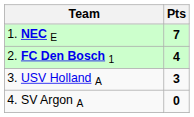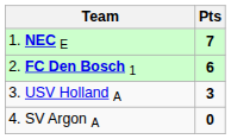 <table class="wikitable" style="text-align:center; float:left; margin-right:1em">
 <tr>
 <th style="width:200px">Team</th>
 <th width=20>Pts</th>
 </tr>
 <tr bgcolor=ccffcc>
 <td align=left>1. <strong><a href='#'>NEC</a></strong> <sub>E</sub></td>
 <td><strong>7</strong></td>
 </tr>
 <tr bgcolor=ccffcc>
 <td align=left>2. <strong><a href='#'>FC Den Bosch</a></strong> <sub>1</sub></td>
-<td><strong>4</strong></td>
+<td><strong>6</strong></td>
 </tr>
 <tr>
 <td align=left>3. <a href='#'>USV Holland</a> <sub>A</sub></td>
 <td><strong>3</strong></td>
 </tr>
 <tr>
 <td align=left>4. SV Argon <sub>A</sub></td>
 <td><strong>0</strong></td>
 </tr>
 </table>
